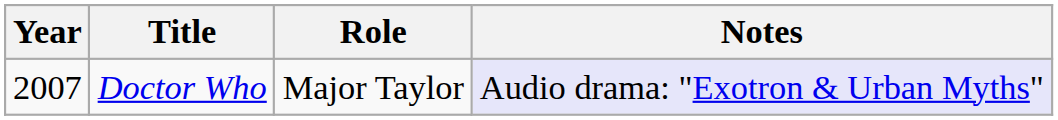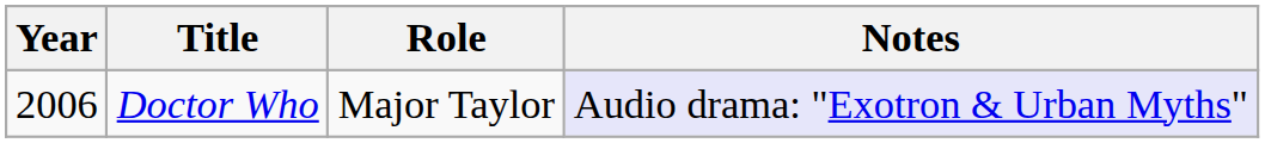 <table class="wikitable">
 <tr>
 <th>Year</th>
 <th>Title</th>
 <th>Role</th>
 <th>Notes</th>
 </tr>
 <tr>
-<td>2007</td>
+<td>2006</td>
 <td><em><a href='#'>Doctor Who</a></em></td>
 <td>Major Taylor</td>
 <td style="background: lavender;">Audio drama: "<a href='#'>Exotron & Urban Myths</a>"</td>
 </tr>
 </table>
